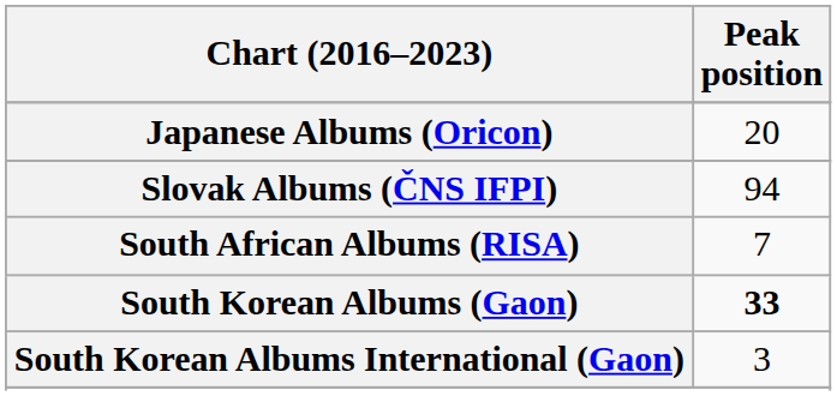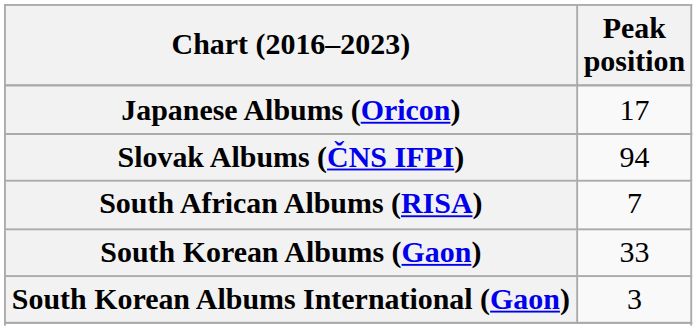 <table class="wikitable sortable plainrowheaders" style="text-align:center">
 <tr>
 <th scope="col">Chart (2016–2023)</th>
 <th scope="col">Peak<br> position</th>
 </tr>
 <tr>
 </tr>
 <tr>
 </tr>
 <tr>
 </tr>
 <tr>
 </tr>
 <tr>
 </tr>
 <tr>
 </tr>
 <tr>
 </tr>
 <tr>
 </tr>
 <tr>
 </tr>
 <tr>
 </tr>
 <tr>
 </tr>
 <tr>
 </tr>
 <tr>
 </tr>
 <tr>
 </tr>
 <tr>
 <th scope="row">Japanese Albums (<a href='#'>Oricon</a>)</th>
-<td>20</td>
+<td>17</td>
 </tr>
 <tr>
 </tr>
 <tr>
 </tr>
 <tr>
 </tr>
 <tr>
 </tr>
 <tr>
 <th scope="row">Slovak Albums (<a href='#'>ČNS IFPI</a>)</th>
 <td>94</td>
 </tr>
 <tr>
 <th scope="row">South African Albums (<a href='#'>RISA</a>)</th>
 <td>7</td>
 </tr>
 <tr>
 <th scope="row">South Korean Albums (<a href='#'>Gaon</a>)</th>
-<td><strong>33</strong></td>
+<td>33</td>
 </tr>
 <tr>
 <th scope="row">South Korean Albums International (<a href='#'>Gaon</a>)</th>
 <td>3</td>
 </tr>
 <tr>
 </tr>
 <tr>
 </tr>
 <tr>
 </tr>
 <tr>
 </tr>
 <tr>
 </tr>
 </table>
